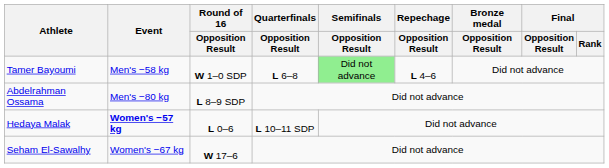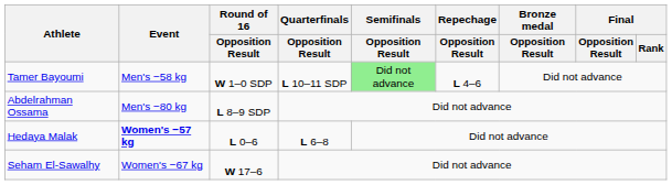 <table class="wikitable" style="font-size:90%">
 <tr>
 <th scope="col" rowspan=2>Athlete</th>
 <th scope="col" rowspan=2>Event</th>
 <th scope="col">Round of 16</th>
 <th scope="col">Quarterfinals</th>
 <th scope="col">Semifinals</th>
 <th scope="col">Repechage</th>
 <th scope="col">Bronze medal</th>
 <th scope="col" colspan=2>Final</th>
 </tr>
 <tr style="font-size:95%">
 <th scope="col">Opposition<br>Result</th>
 <th scope="col">Opposition<br>Result</th>
 <th scope="col">Opposition<br>Result</th>
 <th scope="col">Opposition<br>Result</th>
 <th scope="col">Opposition<br>Result</th>
 <th scope="col">Opposition<br>Result</th>
 <th scope="col">Rank</th>
 </tr>
 <tr align=center>
 <td align=left><a href='#'>Tamer Bayoumi</a></td>
 <td align=left><a href='#'>Men's −58 kg</a></td>
 <td><br><strong>W</strong> 1–0 SDP</td>
-<td><br><strong>L</strong> 6–8</td>
+<td><br><strong>L</strong> 10–11 SDP</td>
 <td style="background: lightgreen;">Did not advance</td>
 <td><br><strong>L</strong> 4–6</td>
 <td colspan=3>Did not advance</td>
 </tr>
 <tr align=center>
 <td align=left><a href='#'>Abdelrahman Ossama</a></td>
 <td align=left><a href='#'>Men's −80 kg</a></td>
 <td><br><strong>L</strong> 8–9 SDP</td>
 <td colspan=6>Did not advance</td>
 </tr>
 <tr align=center>
 <td align=left><a href='#'>Hedaya Malak</a></td>
 <td align=left><strong><a href='#'>Women's −57 kg</a></strong></td>
 <td><br><strong>L</strong> 0–6</td>
-<td><br><strong>L</strong> 10–11 SDP</td>
+<td><br><strong>L</strong> 6–8</td>
 <td colspan=5>Did not advance</td>
 </tr>
 <tr align=center>
 <td align=left><a href='#'>Seham El-Sawalhy</a></td>
 <td align=left><a href='#'>Women's −67 kg</a></td>
 <td><br><strong>W</strong> 17–6</td>
 <td colspan=6>Did not advance</td>
 </tr>
 </table>
